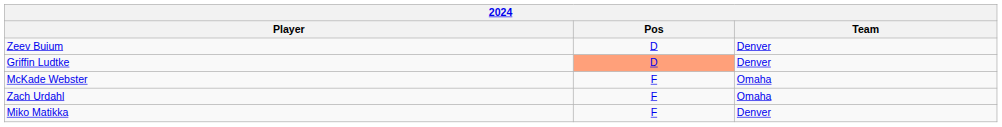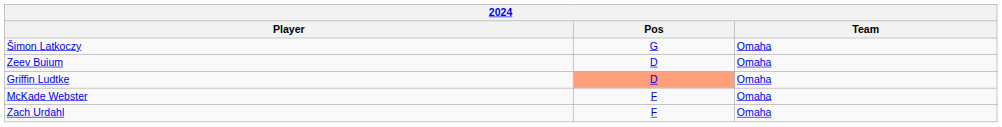 <table class="wikitable" width=95%>
 <tr>
 <th colspan=3><a href='#'>2024</a></th>
 </tr>
 <tr>
 <th>Player</th>
 <th>Pos</th>
 <th>Team</th>
 </tr>
 <tr>
+<td><a href='#'>Šimon Latkoczy</a></td>
+<td style="text-align:center;"><a href='#'>G</a></td>
+<td><a href='#'>Omaha</a></td>
+</tr>
+<tr>
 <td><a href='#'>Zeev Buium</a></td>
 <td style="text-align:center;"><a href='#'>D</a></td>
-<td><a href='#'>Denver</a></td>
+<td><a href='#'>Omaha</a></td>
 </tr>
 <tr>
 <td><a href='#'>Griffin Ludtke</a></td>
 <td style="background: lightsalmon; text-align:center;"><a href='#'>D</a></td>
-<td><a href='#'>Denver</a></td>
+<td><a href='#'>Omaha</a></td>
 </tr>
 <tr>
 <td><a href='#'>McKade Webster</a></td>
 <td style="text-align:center;"><a href='#'>F</a></td>
 <td><a href='#'>Omaha</a></td>
 </tr>
 <tr>
 <td><a href='#'>Zach Urdahl</a></td>
 <td style="text-align:center;"><a href='#'>F</a></td>
 <td><a href='#'>Omaha</a></td>
 </tr>
-<tr>
-<td><a href='#'>Miko Matikka</a></td>
-<td style="text-align:center;"><a href='#'>F</a></td>
-<td><a href='#'>Denver</a></td>
-</tr>
 </table>
